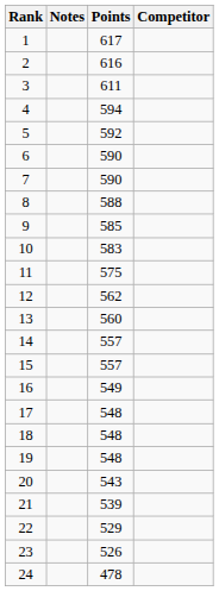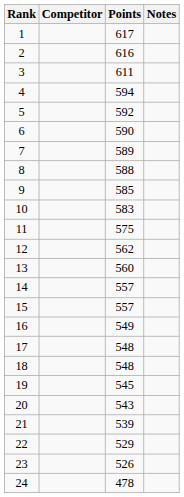 <table class=wikitable>
 <tr>
 <th>Rank</th>
+<th>Competitor</th>
+<th>Points</th>
 <th>Notes</th>
-<th>Points</th>
-<th>Competitor</th>
 </tr>
 <tr align=center>
 <td>1</td>
+<td align=left></td>
+<td>617</td>
 <td></td>
-<td>617</td>
-<td align=left></td>
 </tr>
 <tr align=center>
 <td>2</td>
+<td align=left></td>
+<td>616</td>
 <td></td>
-<td>616</td>
-<td align=left></td>
 </tr>
 <tr align=center>
 <td>3</td>
+<td align=left></td>
+<td>611</td>
 <td></td>
-<td>611</td>
-<td align=left></td>
 </tr>
 <tr align=center>
 <td>4</td>
+<td align=left></td>
+<td>594</td>
 <td></td>
-<td>594</td>
-<td align=left></td>
 </tr>
 <tr align=center>
 <td>5</td>
+<td align=left></td>
+<td>592</td>
 <td></td>
-<td>592</td>
-<td align=left></td>
 </tr>
 <tr align=center>
 <td>6</td>
+<td align=left></td>
+<td>590</td>
 <td></td>
-<td>590</td>
-<td align=left></td>
 </tr>
 <tr align=center>
 <td>7</td>
+<td align=left></td>
+<td>589</td>
 <td></td>
-<td>590</td>
-<td align=left></td>
 </tr>
 <tr align=center>
 <td>8</td>
+<td align=left></td>
+<td>588</td>
 <td></td>
-<td>588</td>
-<td align=left></td>
 </tr>
 <tr align=center>
 <td>9</td>
+<td align=left></td>
+<td>585</td>
 <td></td>
-<td>585</td>
-<td align=left></td>
 </tr>
 <tr align=center>
 <td>10</td>
+<td align=left></td>
+<td>583</td>
 <td></td>
-<td>583</td>
-<td align=left></td>
 </tr>
 <tr align=center>
 <td>11</td>
+<td align=left></td>
+<td>575</td>
 <td></td>
-<td>575</td>
-<td align=left></td>
 </tr>
 <tr align=center>
 <td>12</td>
+<td align=left></td>
+<td>562</td>
 <td></td>
-<td>562</td>
-<td align=left></td>
 </tr>
 <tr align=center>
 <td>13</td>
+<td align=left></td>
+<td>560</td>
 <td></td>
-<td>560</td>
-<td align=left></td>
 </tr>
 <tr align=center>
 <td>14</td>
+<td align=left></td>
+<td>557</td>
 <td></td>
-<td>557</td>
-<td align=left></td>
 </tr>
 <tr align=center>
 <td>15</td>
+<td align=left></td>
+<td>557</td>
 <td></td>
-<td>557</td>
-<td align=left></td>
 </tr>
 <tr align=center>
 <td>16</td>
+<td align=left></td>
+<td>549</td>
 <td></td>
-<td>549</td>
-<td align=left></td>
 </tr>
 <tr align=center>
 <td>17</td>
+<td align=left></td>
+<td>548</td>
 <td></td>
-<td>548</td>
-<td align=left></td>
 </tr>
 <tr align=center>
 <td>18</td>
+<td align=left></td>
+<td>548</td>
 <td></td>
-<td>548</td>
-<td align=left></td>
 </tr>
 <tr align=center>
 <td>19</td>
+<td align=left></td>
+<td>545</td>
 <td></td>
-<td>548</td>
-<td align=left></td>
 </tr>
 <tr align=center>
 <td>20</td>
+<td align=left></td>
+<td>543</td>
 <td></td>
-<td>543</td>
-<td align=left></td>
 </tr>
 <tr align=center>
 <td>21</td>
+<td align=left></td>
+<td>539</td>
 <td></td>
-<td>539</td>
-<td align=left></td>
 </tr>
 <tr align=center>
 <td>22</td>
+<td align=left></td>
+<td>529</td>
 <td></td>
-<td>529</td>
-<td align=left></td>
 </tr>
 <tr align=center>
 <td>23</td>
+<td align=left></td>
+<td>526</td>
 <td></td>
-<td>526</td>
-<td align=left></td>
 </tr>
 <tr align=center>
 <td>24</td>
+<td align=left></td>
+<td>478</td>
 <td></td>
-<td>478</td>
-<td align=left></td>
 </tr>
 </table>
